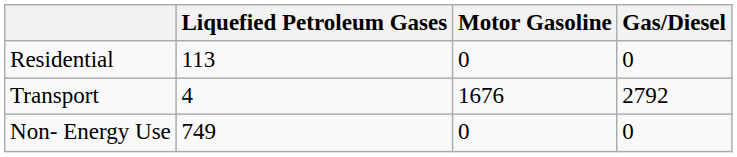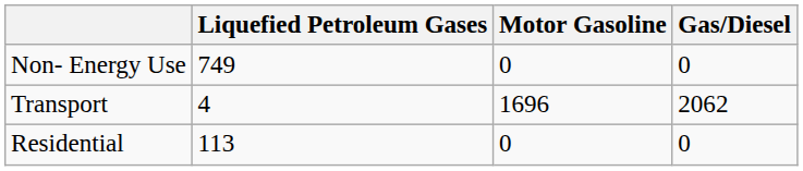 <table class="wikitable">
 <tr>
 <th></th>
 <th>Liquefied Petroleum Gases</th>
 <th>Motor Gasoline</th>
 <th>Gas/Diesel</th>
 </tr>
 <tr>
-<td>Residential</td>
-<td>113</td>
+<td>Non- Energy Use</td>
+<td>749</td>
 <td>0</td>
 <td>0</td>
 </tr>
 <tr>
 <td>Transport</td>
 <td>4</td>
-<td>1676</td>
-<td>2792</td>
+<td>1696</td>
+<td>2062</td>
 </tr>
 <tr>
-<td>Non- Energy Use</td>
-<td>749</td>
+<td>Residential</td>
+<td>113</td>
 <td>0</td>
 <td>0</td>
 </tr>
 </table>
